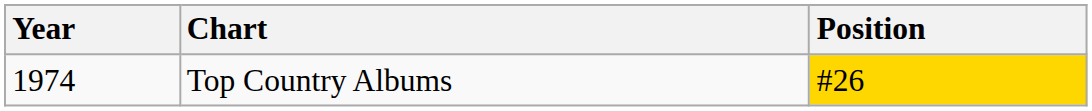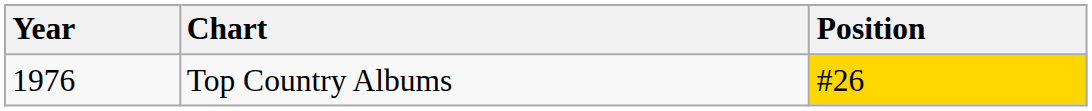 <table class="wikitable" style="margin-top: 0" width="550px">
 <tr>
 <th style="text-align: left">Year</th>
 <th style="text-align: left">Chart</th>
 <th style="text-align: left">Position</th>
 </tr>
 <tr>
-<td>1974</td>
+<td>1976</td>
 <td>Top Country Albums</td>
 <td style="background: gold;">#26</td>
 </tr>
 </table>
